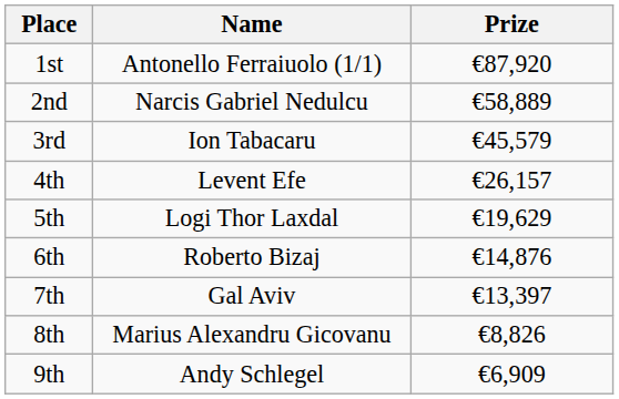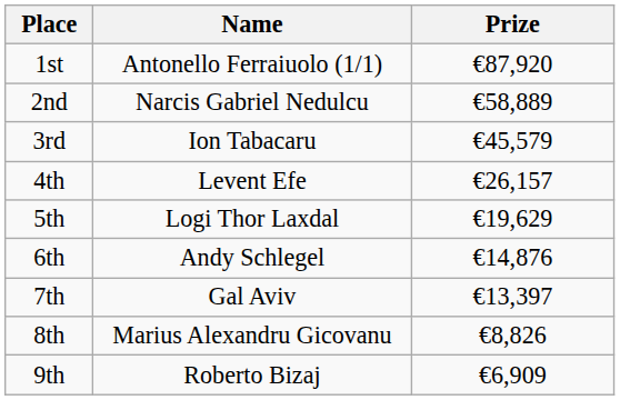 <table class="wikitable">
 <tr>
 <th width="50">Place</th>
 <th width="200">Name</th>
 <th width="125">Prize</th>
 </tr>
 <tr>
 <td align = "center">1st</td>
 <td align = "center">Antonello Ferraiuolo (1/1)</td>
 <td align="center">€87,920</td>
 </tr>
 <tr>
 <td align = "center">2nd</td>
 <td align = "center">Narcis Gabriel Nedulcu</td>
 <td align="center">€58,889</td>
 </tr>
 <tr>
 <td align = "center">3rd</td>
 <td align = "center">Ion Tabacaru</td>
 <td align="center">€45,579</td>
 </tr>
 <tr>
 <td align = "center">4th</td>
 <td align = "center">Levent Efe</td>
 <td align="center">€26,157</td>
 </tr>
 <tr>
 <td align = "center">5th</td>
 <td align = "center">Logi Thor Laxdal</td>
 <td align="center">€19,629</td>
 </tr>
 <tr>
 <td align = "center">6th</td>
-<td align = "center">Roberto Bizaj</td>
+<td align = "center">Andy Schlegel</td>
 <td align="center">€14,876</td>
 </tr>
 <tr>
 <td align = "center">7th</td>
 <td align = "center">Gal Aviv</td>
 <td align="center">€13,397</td>
 </tr>
 <tr>
 <td align = "center">8th</td>
 <td align = "center">Marius Alexandru Gicovanu</td>
 <td align="center">€8,826</td>
 </tr>
 <tr>
 <td align = "center">9th</td>
-<td align = "center">Andy Schlegel</td>
+<td align = "center">Roberto Bizaj</td>
 <td align="center">€6,909</td>
 </tr>
 </table>
